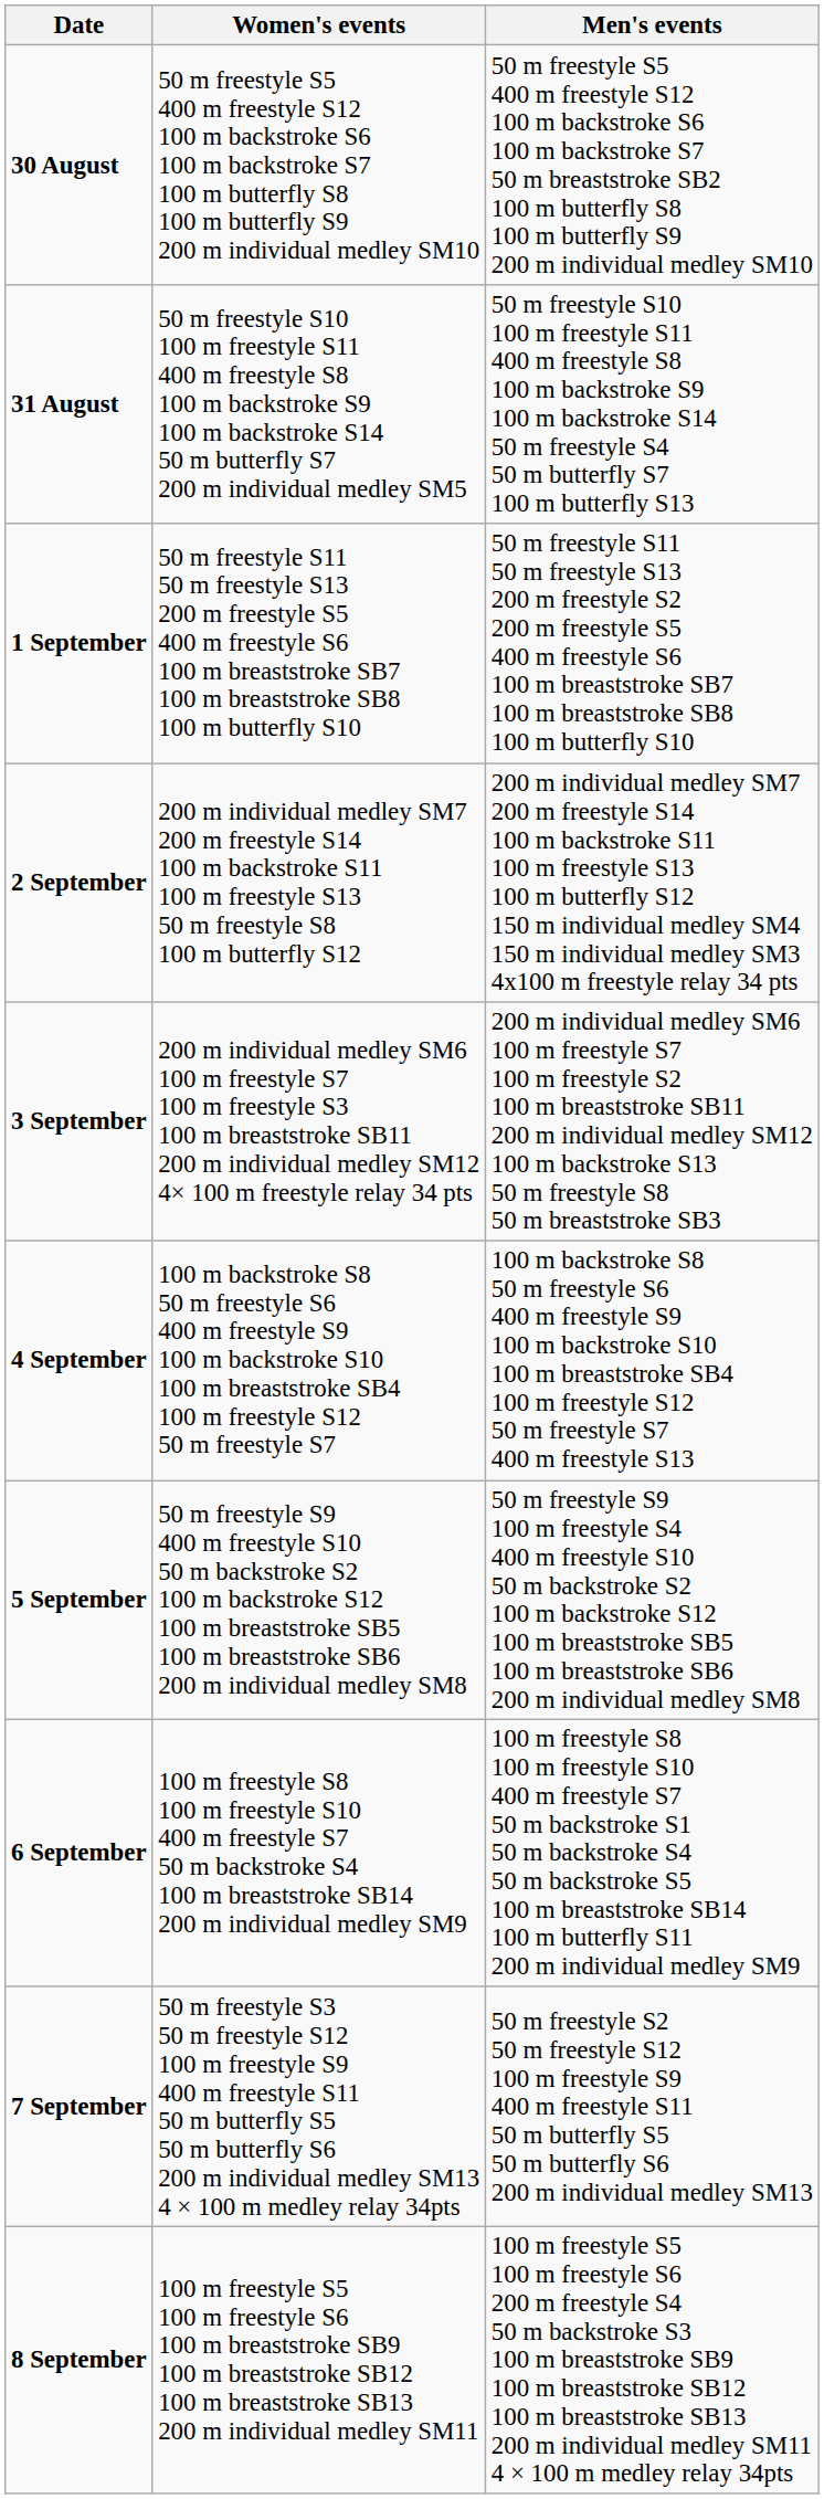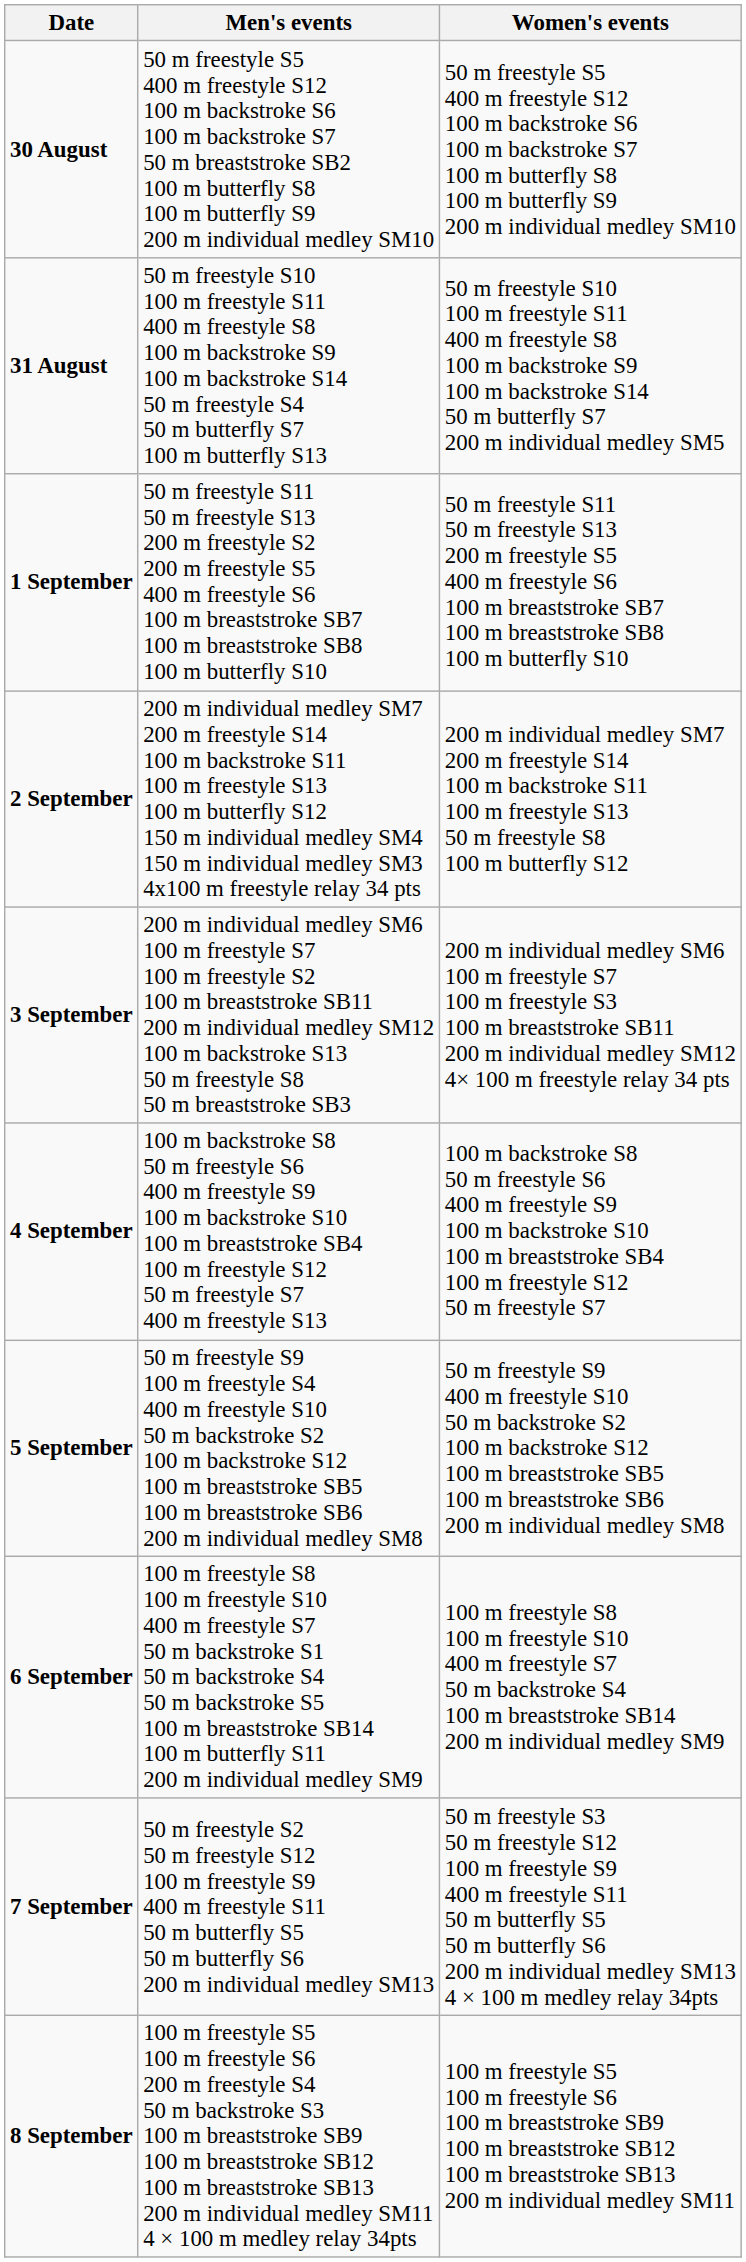 <table class="wikitable">
 <tr>
 <th>Date</th>
+<th>Men's events</th>
 <th>Women's events</th>
-<th>Men's events</th>
 </tr>
 <tr>
 <td><strong>30 August</strong></td>
+<td>50 m freestyle S5 <br> 400 m freestyle S12 <br> 100 m backstroke S6 <br> 100 m backstroke S7 <br> 50 m breaststroke SB2 <br> 100 m butterfly S8 <br> 100 m butterfly S9 <br> 200 m individual medley SM10</td>
 <td>50 m freestyle S5 <br> 400 m freestyle S12 <br> 100 m backstroke S6 <br> 100 m backstroke S7 <br> 100 m butterfly S8 <br> 100 m butterfly S9 <br> 200 m individual medley SM10</td>
-<td>50 m freestyle S5 <br> 400 m freestyle S12 <br> 100 m backstroke S6 <br> 100 m backstroke S7 <br> 50 m breaststroke SB2 <br> 100 m butterfly S8 <br> 100 m butterfly S9 <br> 200 m individual medley SM10</td>
 </tr>
 <tr>
 <td><strong>31 August</strong></td>
+<td>50 m freestyle S10 <br> 100 m freestyle S11 <br> 400 m freestyle S8 <br> 100 m backstroke S9 <br> 100 m backstroke S14 <br> 50 m freestyle S4 <br> 50 m butterfly S7 <br> 100 m butterfly S13</td>
 <td>50 m freestyle S10 <br> 100 m freestyle S11 <br> 400 m freestyle S8 <br> 100 m backstroke S9 <br> 100 m backstroke S14 <br> 50 m butterfly S7 <br> 200 m individual medley SM5</td>
-<td>50 m freestyle S10 <br> 100 m freestyle S11 <br> 400 m freestyle S8 <br> 100 m backstroke S9 <br> 100 m backstroke S14 <br> 50 m freestyle S4 <br> 50 m butterfly S7 <br> 100 m butterfly S13</td>
 </tr>
 <tr>
 <td><strong>1 September</strong></td>
+<td>50 m freestyle S11 <br> 50 m freestyle S13 <br> 200 m freestyle S2 <br> 200 m freestyle S5 <br> 400 m freestyle S6 <br> 100 m breaststroke SB7 <br> 100 m breaststroke SB8 <br> 100 m butterfly S10</td>
 <td>50 m freestyle S11 <br> 50 m freestyle S13 <br> 200 m freestyle S5 <br> 400 m freestyle S6 <br> 100 m breaststroke SB7 <br> 100 m breaststroke SB8 <br> 100 m butterfly S10</td>
-<td>50 m freestyle S11 <br> 50 m freestyle S13 <br> 200 m freestyle S2 <br> 200 m freestyle S5 <br> 400 m freestyle S6 <br> 100 m breaststroke SB7 <br> 100 m breaststroke SB8 <br> 100 m butterfly S10</td>
 </tr>
 <tr>
 <td><strong>2 September</strong></td>
+<td>200 m individual medley SM7 <br> 200 m freestyle S14 <br> 100 m backstroke S11 <br> 100 m freestyle S13 <br> 100 m butterfly S12 <br> 150 m individual medley SM4<br>150 m individual medley SM3<br>4x100 m freestyle relay 34 pts</td>
 <td>200 m individual medley SM7<br>200 m freestyle S14<br>100 m backstroke S11<br>100 m freestyle S13<br>50 m freestyle S8<br>100 m butterfly S12</td>
-<td>200 m individual medley SM7 <br> 200 m freestyle S14 <br> 100 m backstroke S11 <br> 100 m freestyle S13 <br> 100 m butterfly S12 <br> 150 m individual medley SM4<br>150 m individual medley SM3<br>4x100 m freestyle relay 34 pts</td>
 </tr>
 <tr>
 <td><strong>3 September</strong></td>
+<td>200 m individual medley SM6<br>100 m freestyle S7<br>100 m freestyle S2<br>100 m breaststroke SB11<br>200 m individual medley SM12<br>100 m backstroke S13<br>50 m freestyle S8<br>50 m breaststroke SB3</td>
 <td>200 m individual medley SM6<br>100 m freestyle S7<br>100 m freestyle S3<br>100 m breaststroke SB11<br>200 m individual medley SM12<br>4× 100 m freestyle relay 34 pts</td>
-<td>200 m individual medley SM6<br>100 m freestyle S7<br>100 m freestyle S2<br>100 m breaststroke SB11<br>200 m individual medley SM12<br>100 m backstroke S13<br>50 m freestyle S8<br>50 m breaststroke SB3</td>
 </tr>
 <tr>
 <td><strong>4 September</strong></td>
+<td>100 m backstroke S8<br>50 m freestyle S6<br>400 m freestyle S9<br>100 m backstroke S10<br>100 m breaststroke SB4<br>100 m freestyle S12<br>50 m freestyle S7<br>400 m freestyle S13</td>
 <td>100 m backstroke S8<br>50 m freestyle S6<br>400 m freestyle S9<br>100 m backstroke S10<br>100 m breaststroke SB4<br>100 m freestyle S12<br>50 m freestyle S7</td>
-<td>100 m backstroke S8<br>50 m freestyle S6<br>400 m freestyle S9<br>100 m backstroke S10<br>100 m breaststroke SB4<br>100 m freestyle S12<br>50 m freestyle S7<br>400 m freestyle S13</td>
 </tr>
 <tr>
 <td><strong>5 September</strong></td>
+<td>50 m freestyle S9 <br> 100 m freestyle S4 <br> 400 m freestyle S10 <br> 50 m backstroke S2 <br> 100 m backstroke S12 <br> 100 m breaststroke SB5 <br> 100 m breaststroke SB6 <br> 200 m individual medley SM8</td>
 <td>50 m freestyle S9 <br> 400 m freestyle S10 <br> 50 m backstroke S2 <br>100 m backstroke S12 <br> 100 m breaststroke SB5 <br> 100 m breaststroke SB6 <br> 200 m individual medley SM8</td>
-<td>50 m freestyle S9 <br> 100 m freestyle S4 <br> 400 m freestyle S10 <br> 50 m backstroke S2 <br> 100 m backstroke S12 <br> 100 m breaststroke SB5 <br> 100 m breaststroke SB6 <br> 200 m individual medley SM8</td>
 </tr>
 <tr>
 <td><strong>6 September</strong></td>
+<td>100 m freestyle S8 <br> 100 m freestyle S10 <br> 400 m freestyle S7 <br> 50 m backstroke S1 <br> 50 m backstroke S4 <br> 50 m backstroke S5 <br> 100 m breaststroke SB14 <br> 100 m butterfly S11 <br> 200 m individual medley SM9</td>
 <td>100 m freestyle S8 <br> 100 m freestyle S10 <br> 400 m freestyle S7 <br> 50 m backstroke S4 <br> 100 m breaststroke SB14 <br> 200 m individual medley SM9</td>
-<td>100 m freestyle S8 <br> 100 m freestyle S10 <br> 400 m freestyle S7 <br> 50 m backstroke S1 <br> 50 m backstroke S4 <br> 50 m backstroke S5 <br> 100 m breaststroke SB14 <br> 100 m butterfly S11 <br> 200 m individual medley SM9</td>
 </tr>
 <tr>
 <td><strong>7 September</strong></td>
+<td>50 m freestyle S2 <br> 50 m freestyle S12 <br> 100 m freestyle S9 <br> 400 m freestyle S11 <br> 50 m butterfly S5 <br> 50 m butterfly S6 <br> 200 m individual medley SM13</td>
 <td>50 m freestyle S3 <br> 50 m freestyle S12 <br>100 m freestyle S9 <br> 400 m freestyle S11 <br> 50 m butterfly S5 <br> 50 m butterfly S6 <br> 200 m individual medley SM13 <br> 4 × 100 m medley relay 34pts</td>
-<td>50 m freestyle S2 <br> 50 m freestyle S12 <br> 100 m freestyle S9 <br> 400 m freestyle S11 <br> 50 m butterfly S5 <br> 50 m butterfly S6 <br> 200 m individual medley SM13</td>
 </tr>
 <tr>
 <td><strong>8 September</strong></td>
+<td>100 m freestyle S5 <br> 100 m freestyle S6 <br> 200 m freestyle S4 <br> 50 m backstroke S3 <br> 100 m breaststroke SB9 <br> 100 m breaststroke SB12 <br> 100 m breaststroke SB13 <br> 200 m individual medley SM11 <br> 4 × 100 m medley relay 34pts</td>
 <td>100 m freestyle S5 <br> 100 m freestyle S6 <br> 100 m breaststroke SB9 <br> 100 m breaststroke SB12 <br> 100 m breaststroke SB13 <br> 200 m individual medley SM11</td>
-<td>100 m freestyle S5 <br> 100 m freestyle S6 <br> 200 m freestyle S4 <br> 50 m backstroke S3 <br> 100 m breaststroke SB9 <br> 100 m breaststroke SB12 <br> 100 m breaststroke SB13 <br> 200 m individual medley SM11 <br> 4 × 100 m medley relay 34pts</td>
 </tr>
 </table>
